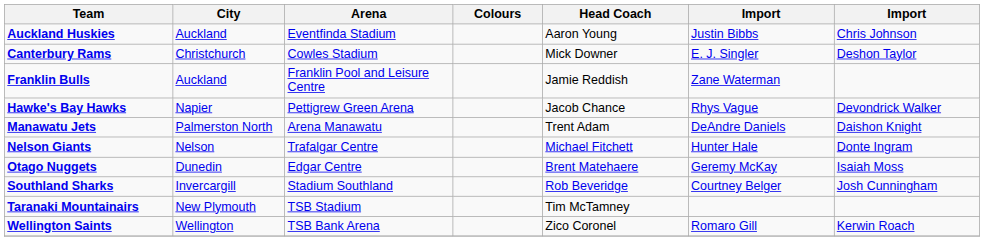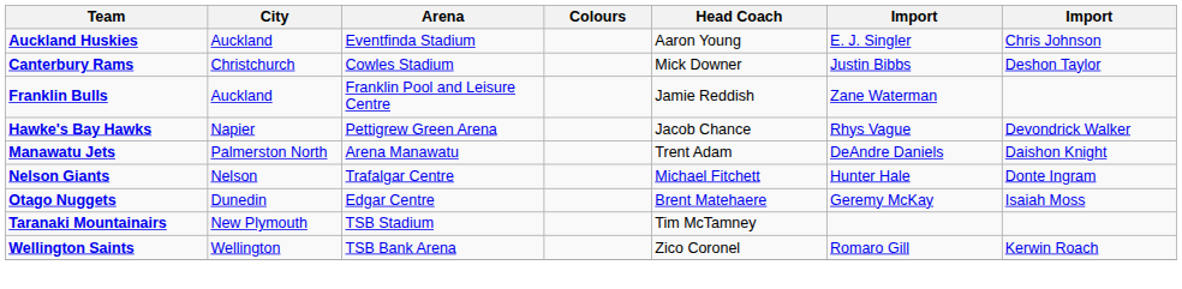 <table class="wikitable" style="width:99%; text-align:left">
 <tr>
 <th style="width:15%">Team</th>
 <th style="width:10%">City</th>
 <th style="width:15%">Arena</th>
 <th style="width:8%">Colours</th>
 <th style="width:13%">Head Coach</th>
 <th style="width:13%">Import</th>
 <th style="width:13%">Import</th>
 </tr>
 <tr>
 <td><strong><a href='#'>Auckland Huskies</a></strong></td>
 <td><a href='#'>Auckland</a></td>
 <td><a href='#'>Eventfinda Stadium</a></td>
 <td>  </td>
 <td> Aaron Young</td>
-<td> <a href='#'>Justin Bibbs</a></td>
+<td> <a href='#'>E. J. Singler</a></td>
 <td> <a href='#'>Chris Johnson</a></td>
 </tr>
 <tr>
 <td><strong><a href='#'>Canterbury Rams</a></strong></td>
 <td><a href='#'>Christchurch</a></td>
 <td><a href='#'>Cowles Stadium</a></td>
 <td> </td>
 <td> Mick Downer</td>
-<td> <a href='#'>E. J. Singler</a></td>
+<td> <a href='#'>Justin Bibbs</a></td>
 <td> <a href='#'>Deshon Taylor</a></td>
 </tr>
 <tr>
 <td><strong><a href='#'>Franklin Bulls</a></strong></td>
 <td><a href='#'>Auckland</a></td>
 <td><a href='#'>Franklin Pool and Leisure Centre</a></td>
 <td> </td>
 <td> Jamie Reddish</td>
 <td> <a href='#'>Zane Waterman</a></td>
 <td></td>
 </tr>
 <tr>
 <td><strong><a href='#'>Hawke's Bay Hawks</a></strong></td>
 <td><a href='#'>Napier</a></td>
 <td><a href='#'>Pettigrew Green Arena</a></td>
 <td>  </td>
 <td> Jacob Chance</td>
 <td> <a href='#'>Rhys Vague</a></td>
 <td> <a href='#'>Devondrick Walker</a></td>
 </tr>
 <tr>
 <td><strong><a href='#'>Manawatu Jets</a></strong></td>
 <td><a href='#'>Palmerston North</a></td>
 <td><a href='#'>Arena Manawatu</a></td>
 <td>  </td>
 <td> Trent Adam</td>
 <td> <a href='#'>DeAndre Daniels</a></td>
 <td> <a href='#'>Daishon Knight</a></td>
 </tr>
 <tr>
 <td><strong><a href='#'>Nelson Giants</a></strong></td>
 <td><a href='#'>Nelson</a></td>
 <td><a href='#'>Trafalgar Centre</a></td>
 <td> </td>
 <td> <a href='#'>Michael Fitchett</a></td>
 <td> <a href='#'>Hunter Hale</a></td>
 <td> <a href='#'>Donte Ingram</a></td>
 </tr>
 <tr>
 <td><strong><a href='#'>Otago Nuggets</a></strong></td>
 <td><a href='#'>Dunedin</a></td>
 <td><a href='#'>Edgar Centre</a></td>
 <td>  </td>
 <td> <a href='#'>Brent Matehaere</a></td>
 <td> <a href='#'>Geremy McKay</a></td>
 <td> <a href='#'>Isaiah Moss</a></td>
 </tr>
 <tr>
-<td><strong><a href='#'>Southland Sharks</a></strong></td>
-<td><a href='#'>Invercargill</a></td>
-<td><a href='#'>Stadium Southland</a></td>
-<td>  </td>
-<td> <a href='#'>Rob Beveridge</a></td>
-<td> <a href='#'>Courtney Belger</a></td>
-<td> <a href='#'>Josh Cunningham</a></td>
-</tr>
-<tr>
 <td><strong><a href='#'>Taranaki Mountainairs</a></strong></td>
 <td><a href='#'>New Plymouth</a></td>
 <td><a href='#'>TSB Stadium</a></td>
 <td> </td>
 <td> Tim McTamney</td>
 <td></td>
 <td></td>
 </tr>
 <tr>
 <td><strong><a href='#'>Wellington Saints</a></strong></td>
 <td><a href='#'>Wellington</a></td>
 <td><a href='#'>TSB Bank Arena</a></td>
 <td> </td>
 <td> Zico Coronel</td>
 <td> <a href='#'>Romaro Gill</a></td>
 <td> <a href='#'>Kerwin Roach</a></td>
 </tr>
 <tr>
 </tr>
 </table>
